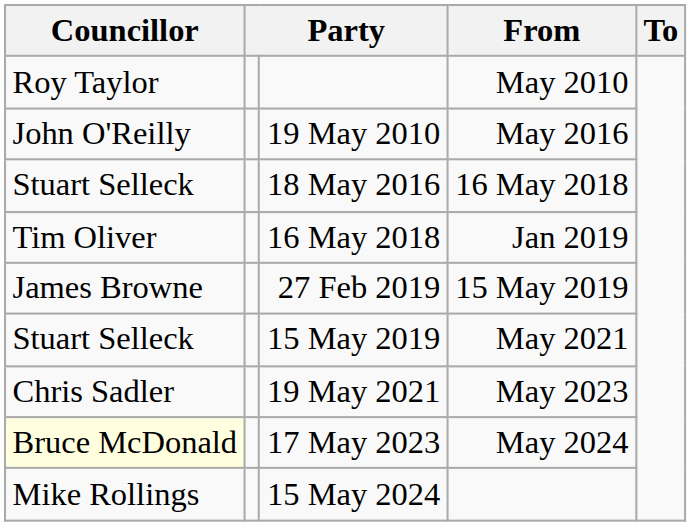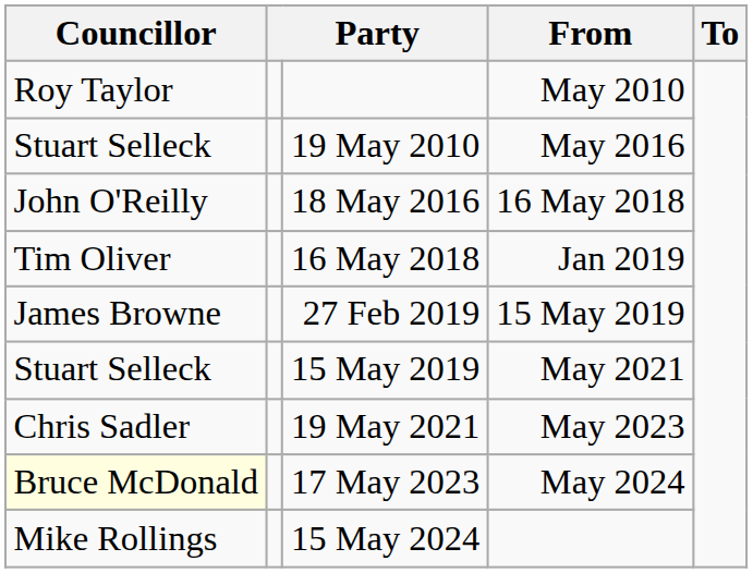 <table class=wikitable>
 <tr>
 <th>Councillor</th>
 <th colspan=2>Party</th>
 <th>From</th>
 <th>To</th>
 </tr>
 <tr>
 <td>Roy Taylor</td>
 <td></td>
 <td></td>
 <td align=right>May 2010</td>
 </tr>
 <tr>
-<td>John O'Reilly</td>
+<td>Stuart Selleck</td>
 <td></td>
 <td align=right>19 May 2010</td>
 <td align=right>May 2016</td>
 </tr>
 <tr>
-<td>Stuart Selleck</td>
+<td>John O'Reilly</td>
 <td></td>
 <td align=right>18 May 2016</td>
 <td align=right>16 May 2018</td>
 </tr>
 <tr>
 <td>Tim Oliver</td>
 <td></td>
 <td align=right>16 May 2018</td>
 <td align=right>Jan 2019</td>
 </tr>
 <tr>
 <td>James Browne</td>
 <td></td>
 <td align=right>27 Feb 2019</td>
 <td align=right>15 May 2019</td>
 </tr>
 <tr>
 <td>Stuart Selleck</td>
 <td></td>
 <td align=right>15 May 2019</td>
 <td align=right>May 2021</td>
 </tr>
 <tr>
 <td>Chris Sadler</td>
 <td></td>
 <td align=right>19 May 2021</td>
 <td align=right>May 2023</td>
 </tr>
 <tr>
 <td style="background: lightyellow;">Bruce McDonald</td>
 <td></td>
 <td align=right>17 May 2023</td>
 <td align=right>May 2024</td>
 </tr>
 <tr>
 <td>Mike Rollings</td>
 <td></td>
 <td align=right>15 May 2024</td>
 <td></td>
 </tr>
 </table>
